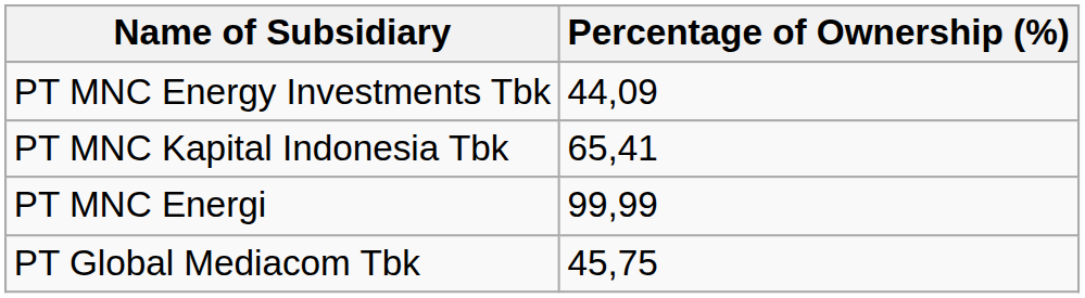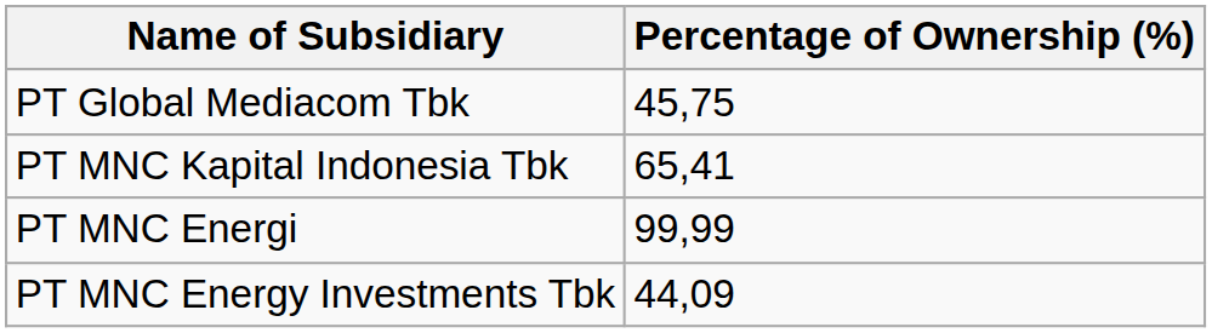 <table class="wikitable sortable">
 <tr>
 <th>Name of Subsidiary</th>
 <th>Percentage of Ownership (%)</th>
 </tr>
 <tr>
-<td>PT MNC Energy Investments Tbk</td>
-<td>44,09</td>
+<td>PT Global Mediacom Tbk</td>
+<td>45,75</td>
 </tr>
 <tr>
 <td>PT MNC Kapital Indonesia Tbk</td>
 <td>65,41</td>
 </tr>
 <tr>
 <td>PT MNC Energi</td>
 <td>99,99</td>
 </tr>
 <tr>
-<td>PT Global Mediacom Tbk</td>
-<td>45,75</td>
+<td>PT MNC Energy Investments Tbk</td>
+<td>44,09</td>
 </tr>
 </table>
